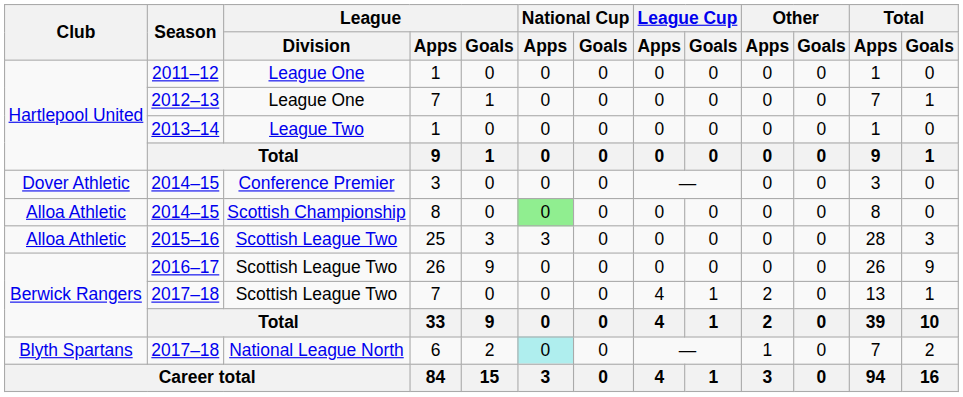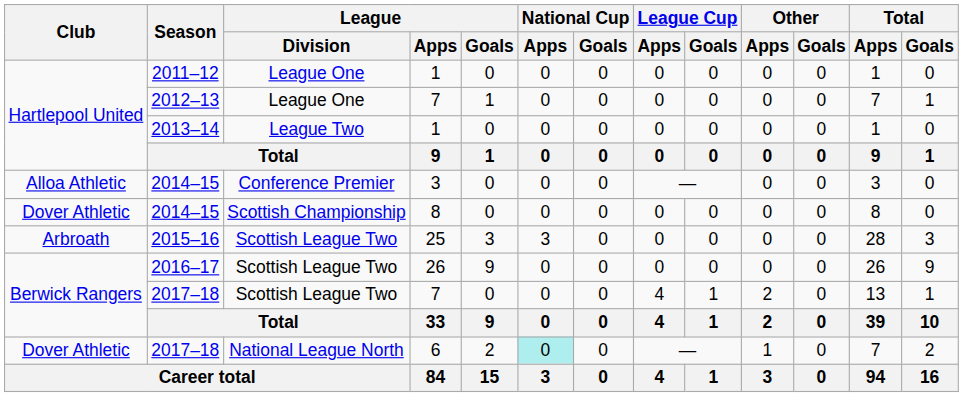 <table class="wikitable" style="text-align:center">
 <tr>
 <th rowspan="2">Club</th>
 <th rowspan="2">Season</th>
 <th colspan="3">League</th>
 <th colspan="2">National Cup</th>
 <th colspan="2"><a href='#'>League Cup</a></th>
 <th colspan="2">Other</th>
 <th colspan="2">Total</th>
 </tr>
 <tr>
 <th>Division</th>
 <th>Apps</th>
 <th>Goals</th>
 <th>Apps</th>
 <th>Goals</th>
 <th>Apps</th>
 <th>Goals</th>
 <th>Apps</th>
 <th>Goals</th>
 <th>Apps</th>
 <th>Goals</th>
 </tr>
 <tr>
 <td rowspan="4"><a href='#'>Hartlepool United</a></td>
 <td><a href='#'>2011–12</a></td>
 <td><a href='#'>League One</a></td>
 <td>1</td>
 <td>0</td>
 <td>0</td>
 <td>0</td>
 <td>0</td>
 <td>0</td>
 <td>0</td>
 <td>0</td>
 <td>1</td>
 <td>0</td>
 </tr>
 <tr>
 <td><a href='#'>2012–13</a></td>
 <td>League One</td>
 <td>7</td>
 <td>1</td>
 <td>0</td>
 <td>0</td>
 <td>0</td>
 <td>0</td>
 <td>0</td>
 <td>0</td>
 <td>7</td>
 <td>1</td>
 </tr>
 <tr>
 <td><a href='#'>2013–14</a></td>
 <td><a href='#'>League Two</a></td>
 <td>1</td>
 <td>0</td>
 <td>0</td>
 <td>0</td>
 <td>0</td>
 <td>0</td>
 <td>0</td>
 <td>0</td>
 <td>1</td>
 <td>0</td>
 </tr>
 <tr>
 <th colspan="2">Total</th>
 <th>9</th>
 <th>1</th>
 <th>0</th>
 <th>0</th>
 <th>0</th>
 <th>0</th>
 <th>0</th>
 <th>0</th>
 <th>9</th>
 <th>1</th>
 </tr>
 <tr>
-<td><a href='#'>Dover Athletic</a></td>
+<td><a href='#'>Alloa Athletic</a></td>
 <td><a href='#'>2014–15</a></td>
 <td><a href='#'>Conference Premier</a></td>
 <td>3</td>
 <td>0</td>
 <td>0</td>
 <td>0</td>
 <td colspan="2">—</td>
 <td>0</td>
 <td>0</td>
 <td>3</td>
 <td>0</td>
 </tr>
 <tr>
-<td><a href='#'>Alloa Athletic</a></td>
+<td><a href='#'>Dover Athletic</a></td>
 <td><a href='#'>2014–15</a></td>
 <td><a href='#'>Scottish Championship</a></td>
 <td>8</td>
 <td>0</td>
-<td style="background: lightgreen;">0</td>
+<td>0</td>
 <td>0</td>
 <td>0</td>
 <td>0</td>
 <td>0</td>
 <td>0</td>
 <td>8</td>
 <td>0</td>
 </tr>
 <tr>
-<td><a href='#'>Alloa Athletic</a></td>
+<td><a href='#'>Arbroath</a></td>
 <td><a href='#'>2015–16</a></td>
 <td><a href='#'>Scottish League Two</a></td>
 <td>25</td>
 <td>3</td>
 <td>3</td>
 <td>0</td>
 <td>0</td>
 <td>0</td>
 <td>0</td>
 <td>0</td>
 <td>28</td>
 <td>3</td>
 </tr>
 <tr>
 <td rowspan="3"><a href='#'>Berwick Rangers</a></td>
 <td><a href='#'>2016–17</a></td>
 <td>Scottish League Two</td>
 <td>26</td>
 <td>9</td>
 <td>0</td>
 <td>0</td>
 <td>0</td>
 <td>0</td>
 <td>0</td>
 <td>0</td>
 <td>26</td>
 <td>9</td>
 </tr>
 <tr>
 <td><a href='#'>2017–18</a></td>
 <td>Scottish League Two</td>
 <td>7</td>
 <td>0</td>
 <td>0</td>
 <td>0</td>
 <td>4</td>
 <td>1</td>
 <td>2</td>
 <td>0</td>
 <td>13</td>
 <td>1</td>
 </tr>
 <tr>
 <th colspan="2">Total</th>
 <th>33</th>
 <th>9</th>
 <th>0</th>
 <th>0</th>
 <th>4</th>
 <th>1</th>
 <th>2</th>
 <th>0</th>
 <th>39</th>
 <th>10</th>
 </tr>
 <tr>
-<td><a href='#'>Blyth Spartans</a></td>
+<td><a href='#'>Dover Athletic</a></td>
 <td><a href='#'>2017–18</a></td>
 <td><a href='#'>National League North</a></td>
 <td>6</td>
 <td>2</td>
 <td style="background: paleturquoise;">0</td>
 <td>0</td>
 <td colspan="2">—</td>
 <td>1</td>
 <td>0</td>
 <td>7</td>
 <td>2</td>
 </tr>
 <tr>
 <th colspan="3">Career total</th>
 <th>84</th>
 <th>15</th>
 <th>3</th>
 <th>0</th>
 <th>4</th>
 <th>1</th>
 <th>3</th>
 <th>0</th>
 <th>94</th>
 <th>16</th>
 </tr>
 </table>
